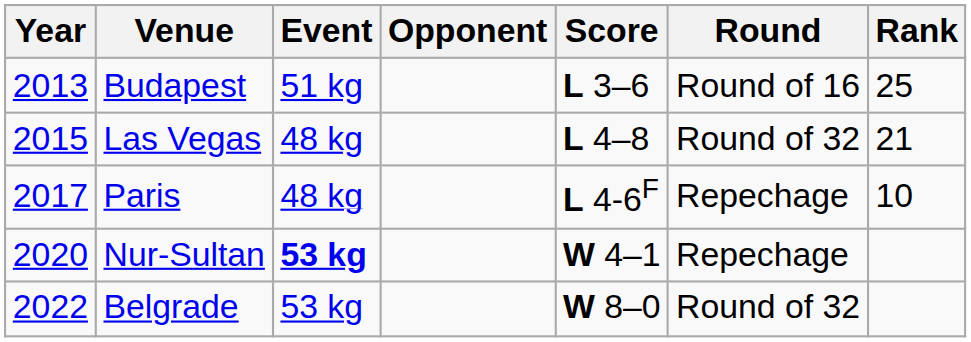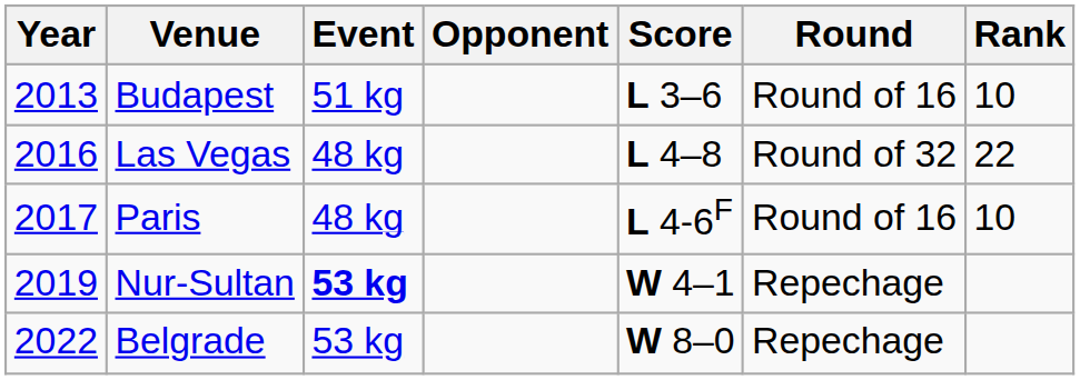 <table Class="wikitable sortable">
 <tr>
 <th>Year</th>
 <th>Venue</th>
 <th>Event</th>
 <th>Opponent</th>
 <th>Score</th>
 <th>Round</th>
 <th>Rank</th>
 </tr>
 <tr>
 <td><a href='#'>2013</a></td>
 <td><a href='#'>Budapest</a></td>
 <td><a href='#'>51 kg</a></td>
 <td></td>
 <td><strong>L</strong> 3–6</td>
 <td>Round of 16</td>
-<td>25</td>
+<td>10</td>
 </tr>
 <tr>
-<td><a href='#'>2015</a></td>
+<td><a href='#'>2016</a></td>
 <td><a href='#'>Las Vegas</a></td>
 <td><a href='#'>48 kg</a></td>
 <td></td>
 <td><strong>L</strong> 4–8</td>
 <td>Round of 32</td>
-<td>21</td>
+<td>22</td>
 </tr>
 <tr>
 <td><a href='#'>2017</a></td>
 <td><a href='#'>Paris</a></td>
 <td><a href='#'>48 kg</a></td>
 <td></td>
 <td><strong>L</strong> 4-6<sup>F</sup></td>
-<td>Repechage</td>
+<td>Round of 16</td>
 <td>10</td>
 </tr>
 <tr>
-<td><a href='#'>2020</a></td>
+<td><a href='#'>2019</a></td>
 <td><a href='#'>Nur-Sultan</a></td>
 <td><strong><a href='#'>53 kg</a></strong></td>
 <td></td>
 <td><strong>W</strong> 4–1</td>
 <td>Repechage</td>
 <td></td>
 </tr>
 <tr>
 <td><a href='#'>2022</a></td>
 <td><a href='#'>Belgrade</a></td>
 <td><a href='#'>53 kg</a></td>
 <td></td>
 <td><strong>W</strong> 8–0</td>
-<td>Round of 32</td>
+<td>Repechage</td>
 <td></td>
 </tr>
 </table>
